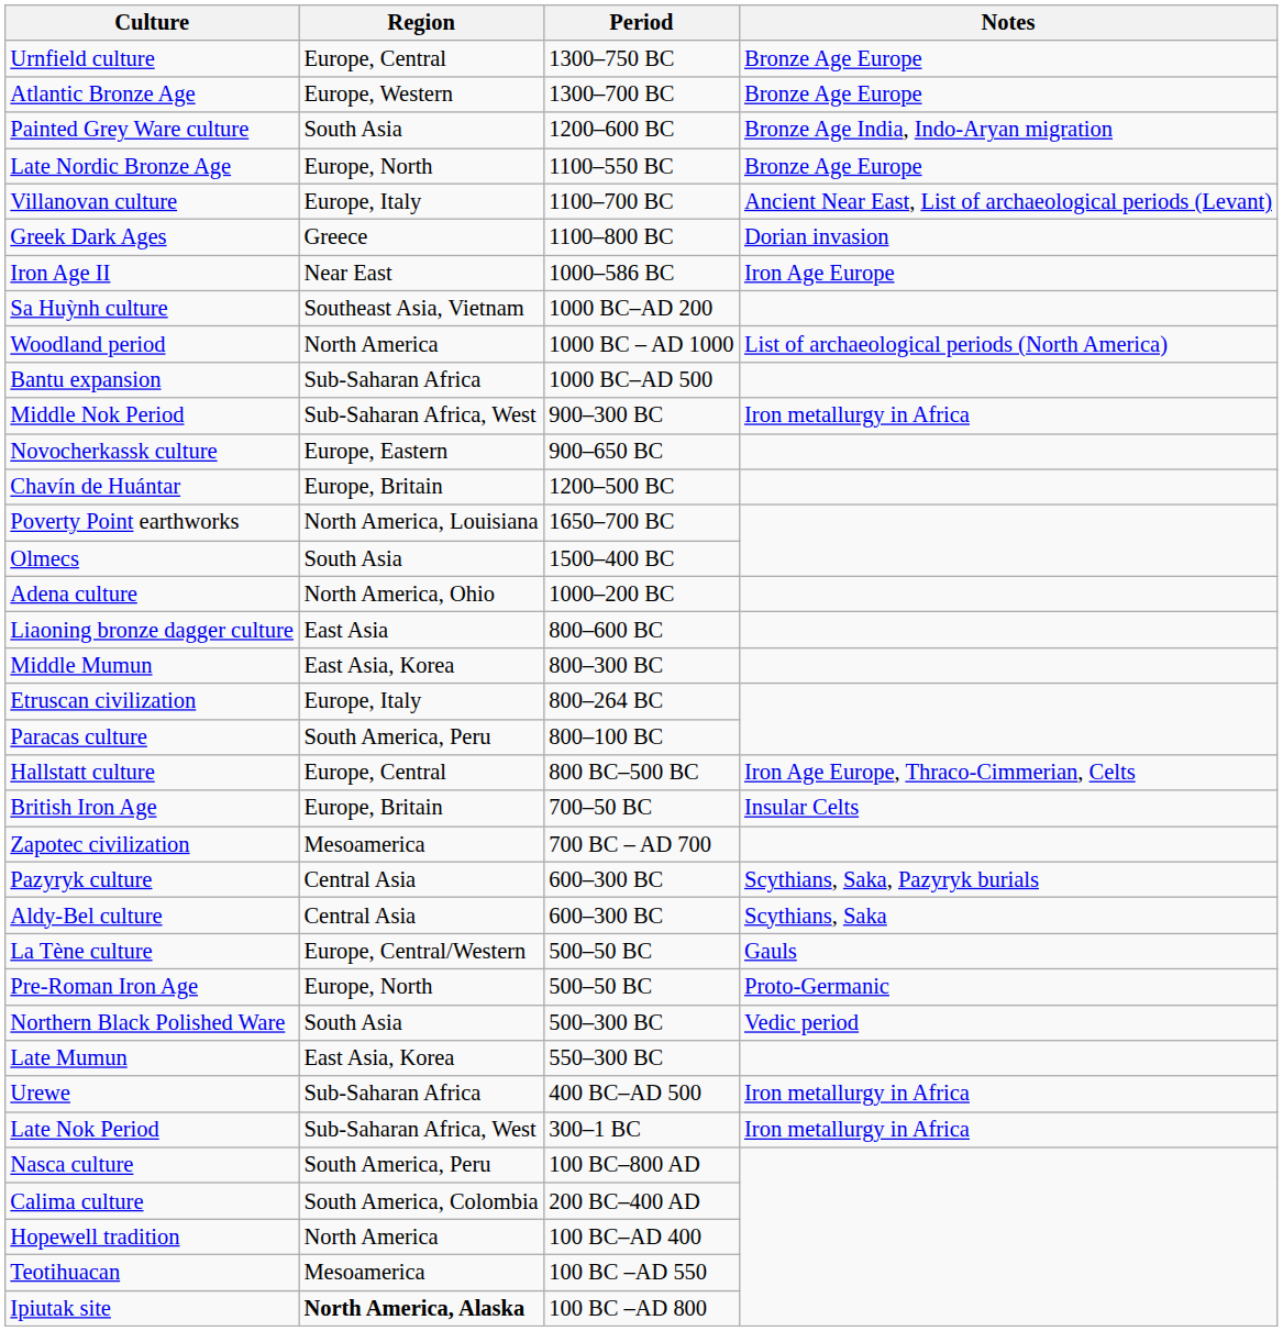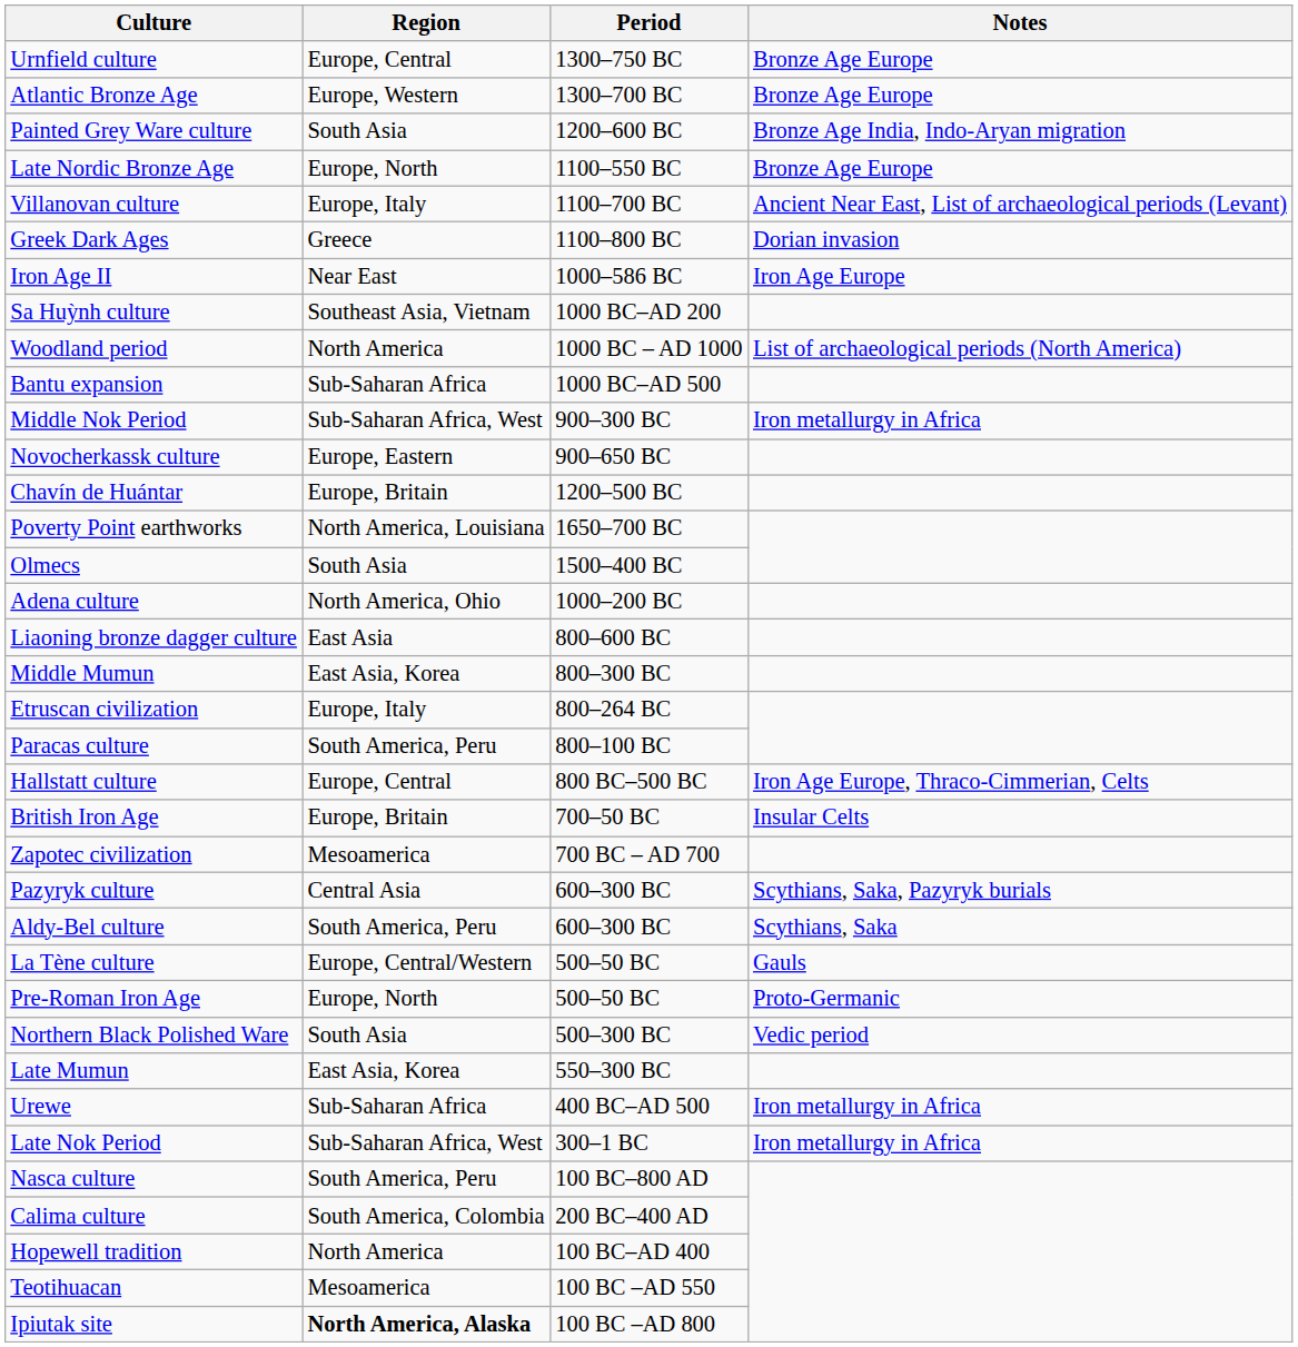 <table class="wikitable sortable">
 <tr>
 <th>Culture</th>
 <th>Region</th>
 <th>Period</th>
 <th>Notes</th>
 </tr>
 <tr>
 <td><a href='#'>Urnfield culture</a></td>
 <td>Europe, Central</td>
 <td>1300–750 BC</td>
 <td><a href='#'>Bronze Age Europe</a></td>
 </tr>
 <tr>
 <td><a href='#'>Atlantic Bronze Age</a></td>
 <td>Europe, Western</td>
 <td>1300–700 BC</td>
 <td><a href='#'>Bronze Age Europe</a></td>
 </tr>
 <tr>
 <td><a href='#'>Painted Grey Ware culture</a></td>
 <td>South Asia</td>
 <td>1200–600 BC</td>
 <td><a href='#'>Bronze Age India</a>, <a href='#'>Indo-Aryan migration</a></td>
 </tr>
 <tr>
 <td><a href='#'>Late Nordic Bronze Age</a></td>
 <td>Europe, North</td>
 <td>1100–550 BC</td>
 <td><a href='#'>Bronze Age Europe</a></td>
 </tr>
 <tr>
 <td><a href='#'>Villanovan culture</a></td>
 <td>Europe, Italy</td>
 <td>1100–700 BC</td>
 <td><a href='#'>Ancient Near East</a>, <a href='#'>List of archaeological periods (Levant)</a></td>
 </tr>
 <tr>
 <td><a href='#'>Greek Dark Ages</a></td>
 <td>Greece</td>
 <td>1100–800 BC</td>
 <td><a href='#'>Dorian invasion</a></td>
 </tr>
 <tr>
 <td><a href='#'>Iron Age II</a></td>
 <td>Near East</td>
 <td>1000–586 BC</td>
 <td><a href='#'>Iron Age Europe</a></td>
 </tr>
 <tr>
 <td><a href='#'>Sa Huỳnh culture</a></td>
 <td>Southeast Asia, Vietnam</td>
 <td>1000 BC–AD 200</td>
 </tr>
 <tr>
 <td><a href='#'>Woodland period</a></td>
 <td>North America</td>
 <td>1000 BC – AD 1000</td>
 <td><a href='#'>List of archaeological periods (North America)</a></td>
 </tr>
 <tr>
 <td><a href='#'>Bantu expansion</a></td>
 <td>Sub-Saharan Africa</td>
 <td>1000 BC–AD 500</td>
 </tr>
 <tr>
 <td><a href='#'>Middle Nok Period</a></td>
 <td>Sub-Saharan Africa, West</td>
 <td>900–300 BC</td>
 <td><a href='#'>Iron metallurgy in Africa</a></td>
 </tr>
 <tr>
 <td><a href='#'>Novocherkassk culture</a></td>
 <td>Europe, Eastern</td>
 <td>900–650 BC</td>
 </tr>
 <tr>
 <td><a href='#'>Chavín de Huántar</a></td>
 <td>Europe, Britain</td>
 <td>1200–500 BC</td>
 <td></td>
 </tr>
 <tr>
 <td><a href='#'>Poverty Point</a> earthworks</td>
 <td>North America, Louisiana</td>
 <td>1650–700 BC</td>
 </tr>
 <tr>
 <td><a href='#'>Olmecs</a></td>
 <td>South Asia</td>
 <td>1500–400 BC</td>
 </tr>
 <tr>
 <td><a href='#'>Adena culture</a></td>
 <td>North America, Ohio</td>
 <td>1000–200 BC</td>
 <td></td>
 </tr>
 <tr>
 <td><a href='#'>Liaoning bronze dagger culture</a></td>
 <td>East Asia</td>
 <td>800–600 BC</td>
 <td></td>
 </tr>
 <tr>
 <td><a href='#'>Middle Mumun</a></td>
 <td>East Asia, Korea</td>
 <td>800–300 BC</td>
 <td></td>
 </tr>
 <tr>
 <td><a href='#'>Etruscan civilization</a></td>
 <td>Europe, Italy</td>
 <td>800–264 BC</td>
 </tr>
 <tr>
 <td><a href='#'>Paracas culture</a></td>
 <td>South America, Peru</td>
 <td>800–100 BC<br></td>
 </tr>
 <tr>
 <td><a href='#'>Hallstatt culture</a></td>
 <td>Europe, Central</td>
 <td>800 BC–500 BC</td>
 <td><a href='#'>Iron Age Europe</a>, <a href='#'>Thraco-Cimmerian</a>, <a href='#'>Celts</a></td>
 </tr>
 <tr>
 <td><a href='#'>British Iron Age</a></td>
 <td>Europe, Britain</td>
 <td>700–50 BC</td>
 <td><a href='#'>Insular Celts</a></td>
 </tr>
 <tr>
 <td><a href='#'>Zapotec civilization</a></td>
 <td>Mesoamerica</td>
 <td>700 BC – AD 700</td>
 <td></td>
 </tr>
 <tr>
 <td><a href='#'>Pazyryk culture</a></td>
 <td>Central Asia</td>
 <td>600–300 BC</td>
 <td><a href='#'>Scythians</a>, <a href='#'>Saka</a>, <a href='#'>Pazyryk burials</a></td>
 </tr>
 <tr>
 <td><a href='#'>Aldy-Bel culture</a></td>
-<td>Central Asia</td>
+<td>South America, Peru</td>
 <td>600–300 BC</td>
 <td><a href='#'>Scythians</a>, <a href='#'>Saka</a></td>
 </tr>
 <tr>
 <td><a href='#'>La Tène culture</a></td>
 <td>Europe, Central/Western</td>
 <td>500–50 BC</td>
 <td><a href='#'>Gauls</a></td>
 </tr>
 <tr>
 <td><a href='#'>Pre-Roman Iron Age</a></td>
 <td>Europe, North</td>
 <td>500–50 BC</td>
 <td><a href='#'>Proto-Germanic</a></td>
 </tr>
 <tr>
 <td><a href='#'>Northern Black Polished Ware</a></td>
 <td>South Asia</td>
 <td>500–300 BC</td>
 <td><a href='#'>Vedic period</a></td>
 </tr>
 <tr>
 <td><a href='#'>Late Mumun</a></td>
 <td>East Asia, Korea</td>
 <td>550–300 BC</td>
 <td></td>
 </tr>
 <tr>
 <td><a href='#'>Urewe</a></td>
 <td>Sub-Saharan Africa</td>
 <td>400 BC–AD 500</td>
 <td><a href='#'>Iron metallurgy in Africa</a></td>
 </tr>
 <tr>
 <td><a href='#'>Late Nok Period</a></td>
 <td>Sub-Saharan Africa, West</td>
 <td>300–1 BC</td>
 <td><a href='#'>Iron metallurgy in Africa</a></td>
 </tr>
 <tr>
 <td><a href='#'>Nasca culture</a></td>
 <td>South America, Peru</td>
 <td>100 BC–800 AD<br></td>
 </tr>
 <tr>
 <td><a href='#'>Calima culture</a></td>
 <td>South America, Colombia</td>
 <td>200 BC–400 AD</td>
 </tr>
 <tr>
 <td><a href='#'>Hopewell tradition</a></td>
 <td>North America</td>
 <td>100 BC–AD 400</td>
 </tr>
 <tr>
 <td><a href='#'>Teotihuacan</a></td>
 <td>Mesoamerica</td>
 <td>100 BC –AD 550</td>
 </tr>
 <tr>
 <td><a href='#'>Ipiutak site</a></td>
 <td><strong>North America, Alaska</strong></td>
 <td>100 BC –AD 800</td>
 </tr>
 </table>
